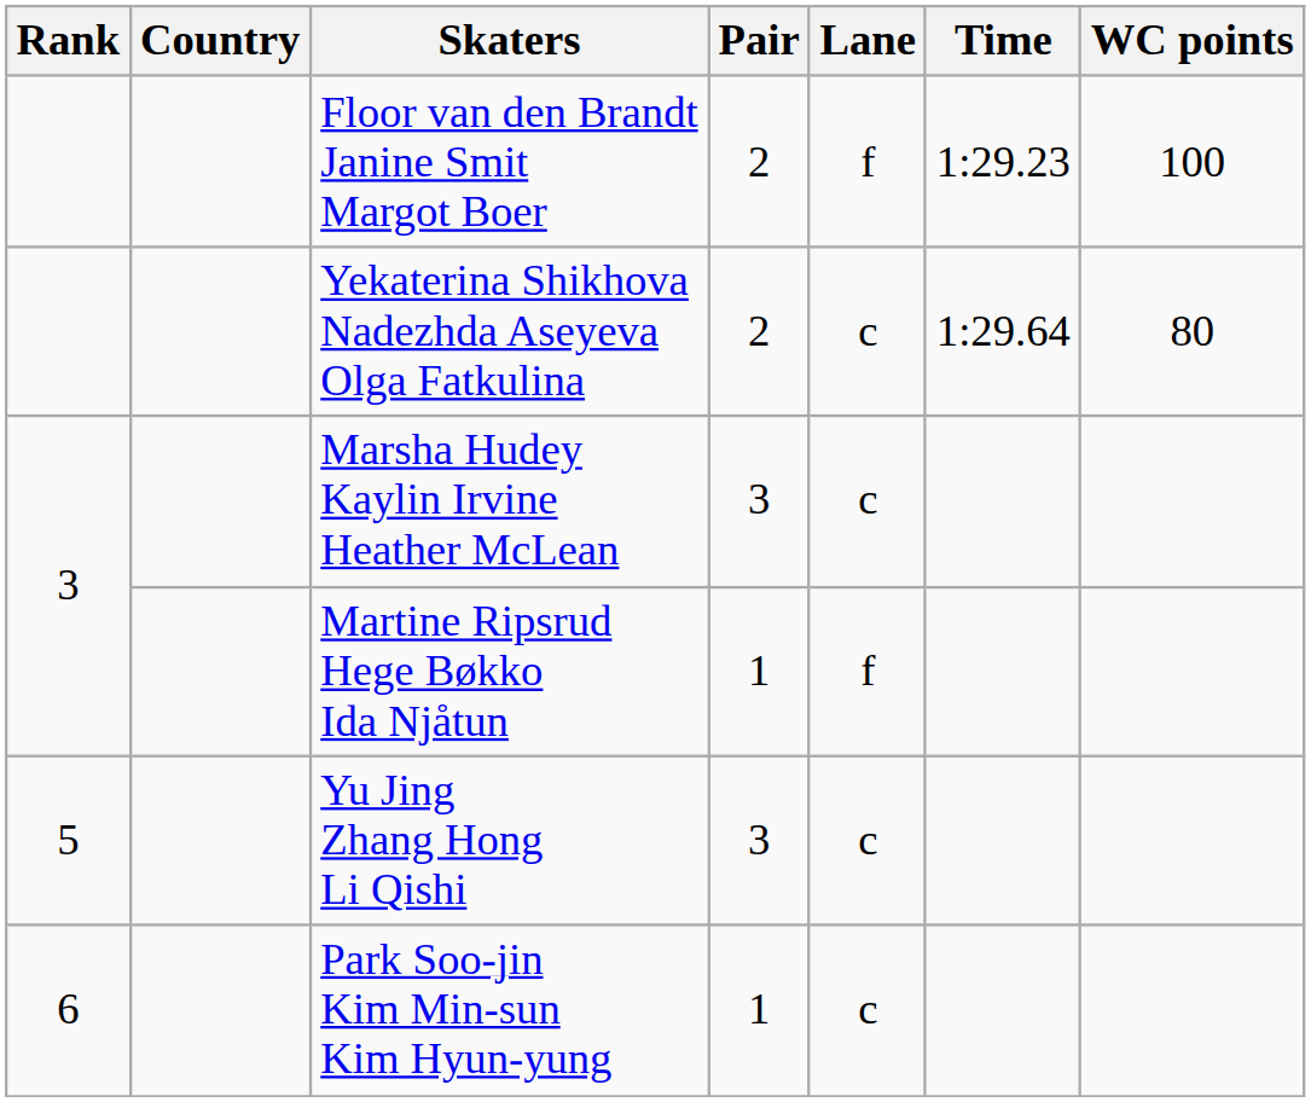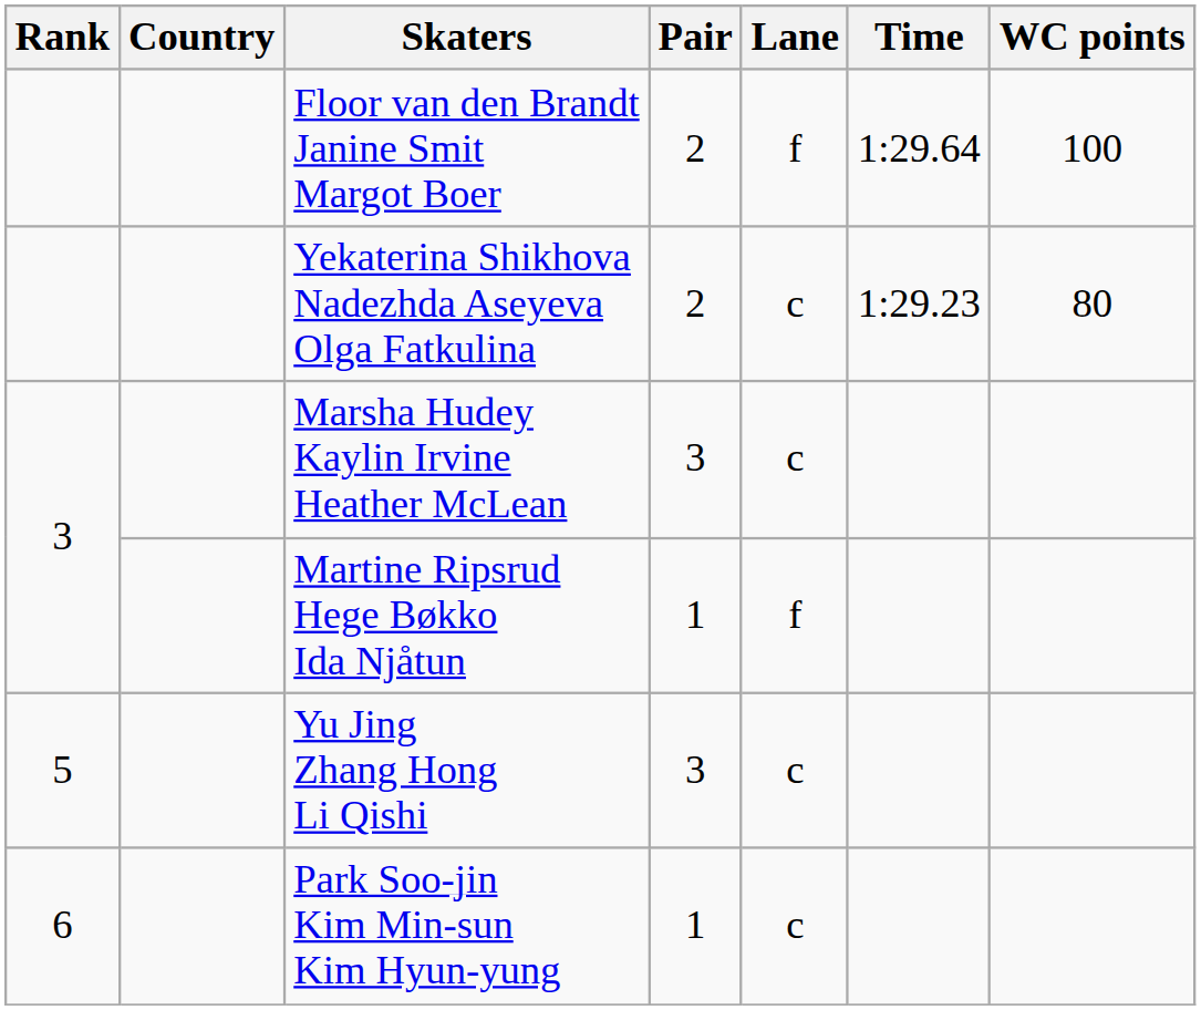 <table class="wikitable sortable" style="text-align:center">
 <tr>
 <th>Rank</th>
 <th>Country</th>
 <th>Skaters</th>
 <th>Pair</th>
 <th>Lane</th>
 <th>Time</th>
 <th>WC points</th>
 </tr>
 <tr>
 <td></td>
 <td align=left></td>
 <td align=left><a href='#'>Floor van den Brandt</a><br><a href='#'>Janine Smit</a><br><a href='#'>Margot Boer</a></td>
 <td>2</td>
 <td>f</td>
-<td>1:29.23</td>
+<td>1:29.64</td>
 <td>100</td>
 </tr>
 <tr>
 <td></td>
 <td align=left></td>
 <td align=left><a href='#'>Yekaterina Shikhova</a><br><a href='#'>Nadezhda Aseyeva</a><br><a href='#'>Olga Fatkulina</a></td>
 <td>2</td>
 <td>c</td>
-<td>1:29.64</td>
+<td>1:29.23</td>
 <td>80</td>
 </tr>
 <tr>
 <td rowspan=2>3</td>
 <td align=left></td>
 <td align=left><a href='#'>Marsha Hudey</a><br><a href='#'>Kaylin Irvine</a><br><a href='#'>Heather McLean</a></td>
 <td>3</td>
 <td>c</td>
 <td></td>
 <td></td>
 </tr>
 <tr>
 <td align=left></td>
 <td align=left><a href='#'>Martine Ripsrud</a><br><a href='#'>Hege Bøkko</a><br><a href='#'>Ida Njåtun</a></td>
 <td>1</td>
 <td>f</td>
 <td></td>
 <td></td>
 </tr>
 <tr>
 <td>5</td>
 <td align=left></td>
 <td align=left><a href='#'>Yu Jing</a><br><a href='#'>Zhang Hong</a><br><a href='#'>Li Qishi</a></td>
 <td>3</td>
 <td>c</td>
 <td></td>
 <td></td>
 </tr>
 <tr>
 <td>6</td>
 <td align=left></td>
 <td align=left><a href='#'>Park Soo-jin</a><br><a href='#'>Kim Min-sun</a><br><a href='#'>Kim Hyun-yung</a></td>
 <td>1</td>
 <td>c</td>
 <td></td>
 <td></td>
 </tr>
 </table>
